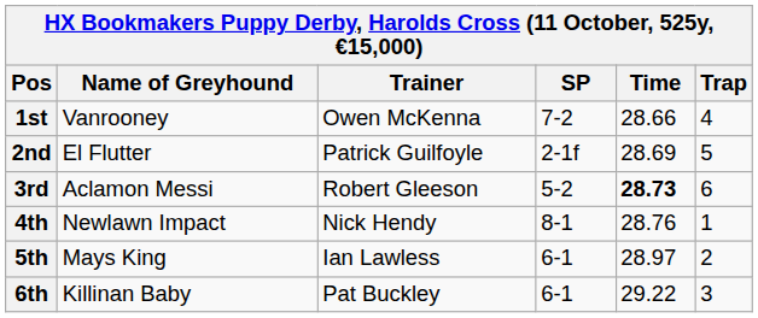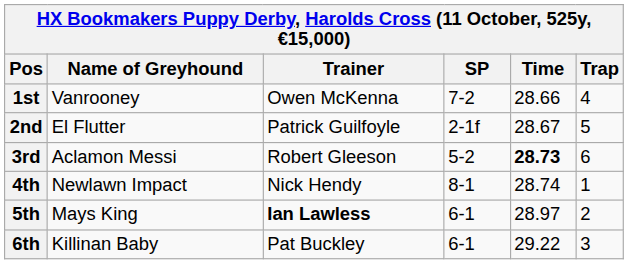 <table class="wikitable">
 <tr>
 <th colspan="6"><a href='#'>HX Bookmakers Puppy Derby</a>, <a href='#'>Harolds Cross</a> (11 October, 525y, €15,000)</th>
 </tr>
 <tr>
 <th width=30>Pos</th>
 <th width=180>Name of Greyhound</th>
 <th width=150>Trainer</th>
 <th width=50>SP</th>
 <th width=50>Time</th>
 <th width=30>Trap</th>
 </tr>
 <tr>
 <th>1st</th>
 <td>Vanrooney</td>
 <td>Owen McKenna</td>
 <td>7-2</td>
 <td>28.66</td>
 <td>4</td>
 </tr>
 <tr>
 <th>2nd</th>
 <td>El Flutter</td>
 <td>Patrick Guilfoyle</td>
 <td>2-1f</td>
-<td>28.69</td>
+<td>28.67</td>
 <td>5</td>
 </tr>
 <tr>
 <th>3rd</th>
 <td>Aclamon Messi</td>
 <td>Robert Gleeson</td>
 <td>5-2</td>
 <td><strong>28.73</strong></td>
 <td>6</td>
 </tr>
 <tr>
 <th>4th</th>
 <td>Newlawn Impact</td>
 <td>Nick Hendy</td>
 <td>8-1</td>
-<td>28.76</td>
+<td>28.74</td>
 <td>1</td>
 </tr>
 <tr>
 <th>5th</th>
 <td>Mays King</td>
-<td>Ian Lawless</td>
+<td><strong>Ian Lawless</strong></td>
 <td>6-1</td>
 <td>28.97</td>
 <td>2</td>
 </tr>
 <tr>
 <th>6th</th>
 <td>Killinan Baby</td>
 <td>Pat Buckley</td>
 <td>6-1</td>
 <td>29.22</td>
 <td>3</td>
 </tr>
 </table>
